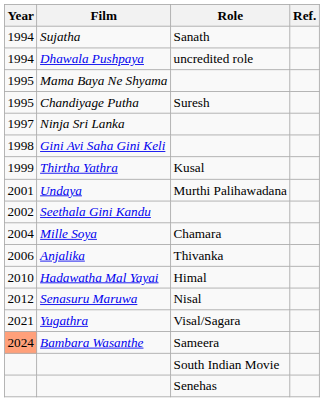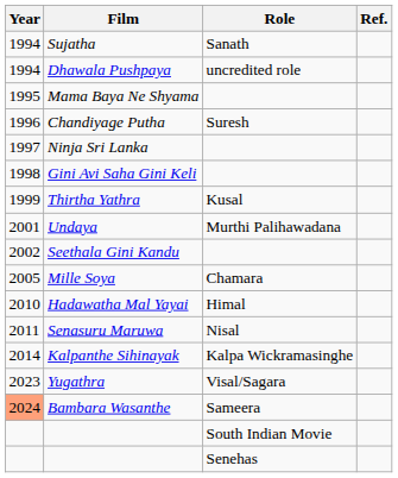 <table class="wikitable" style="font-size:95%;">
 <tr>
 <th>Year</th>
 <th>Film</th>
 <th>Role</th>
 <th>Ref.</th>
 </tr>
 <tr>
 <td>1994</td>
 <td><em>Sujatha</em></td>
 <td>Sanath</td>
 <td></td>
 </tr>
 <tr>
 <td>1994</td>
 <td><em><a href='#'>Dhawala Pushpaya</a></em></td>
 <td>uncredited role</td>
 <td></td>
 </tr>
 <tr>
 <td>1995</td>
 <td><em>Mama Baya Ne Shyama</em></td>
 <td></td>
 <td></td>
 </tr>
 <tr>
-<td>1995</td>
+<td>1996</td>
 <td><em>Chandiyage Putha</em></td>
 <td>Suresh</td>
 <td></td>
 </tr>
 <tr>
 <td>1997</td>
 <td><em>Ninja Sri Lanka</em></td>
 <td></td>
 <td></td>
 </tr>
 <tr>
 <td>1998</td>
 <td><em><a href='#'>Gini Avi Saha Gini Keli</a></em></td>
 <td></td>
 <td></td>
 </tr>
 <tr>
 <td>1999</td>
 <td><em><a href='#'>Thirtha Yathra</a></em></td>
 <td>Kusal</td>
 <td></td>
 </tr>
 <tr>
 <td>2001</td>
 <td><em><a href='#'>Undaya</a></em></td>
 <td>Murthi Palihawadana</td>
 <td></td>
 </tr>
 <tr>
 <td>2002</td>
 <td><em><a href='#'>Seethala Gini Kandu</a></em></td>
 <td></td>
 <td></td>
 </tr>
 <tr>
-<td>2004</td>
+<td>2005</td>
 <td><em><a href='#'>Mille Soya</a></em></td>
 <td>Chamara</td>
-<td></td>
-</tr>
-<tr>
-<td>2006</td>
-<td><em><a href='#'>Anjalika</a></em></td>
-<td>Thivanka</td>
 <td></td>
 </tr>
 <tr>
 <td>2010</td>
 <td><em><a href='#'>Hadawatha Mal Yayai</a></em></td>
 <td>Himal</td>
 <td></td>
 </tr>
 <tr>
-<td>2012</td>
+<td>2011</td>
 <td><em><a href='#'>Senasuru Maruwa</a></em></td>
 <td>Nisal</td>
 <td></td>
 </tr>
 <tr>
-<td>2021</td>
+<td>2014</td>
+<td><em><a href='#'>Kalpanthe Sihinayak</a></em></td>
+<td>Kalpa Wickramasinghe</td>
+<td></td>
+</tr>
+<tr>
+<td>2023</td>
 <td><em><a href='#'>Yugathra</a></em></td>
 <td>Visal/Sagara</td>
 <td></td>
 </tr>
 <tr>
 <td style="background: lightsalmon;">2024</td>
 <td><em><a href='#'>Bambara Wasanthe</a></em></td>
 <td>Sameera</td>
 <td></td>
 </tr>
 <tr>
 <td></td>
 <td></td>
 <td>South Indian Movie</td>
 <td></td>
 </tr>
 <tr>
 <td></td>
 <td></td>
 <td>Senehas</td>
 <td></td>
 </tr>
 </table>
